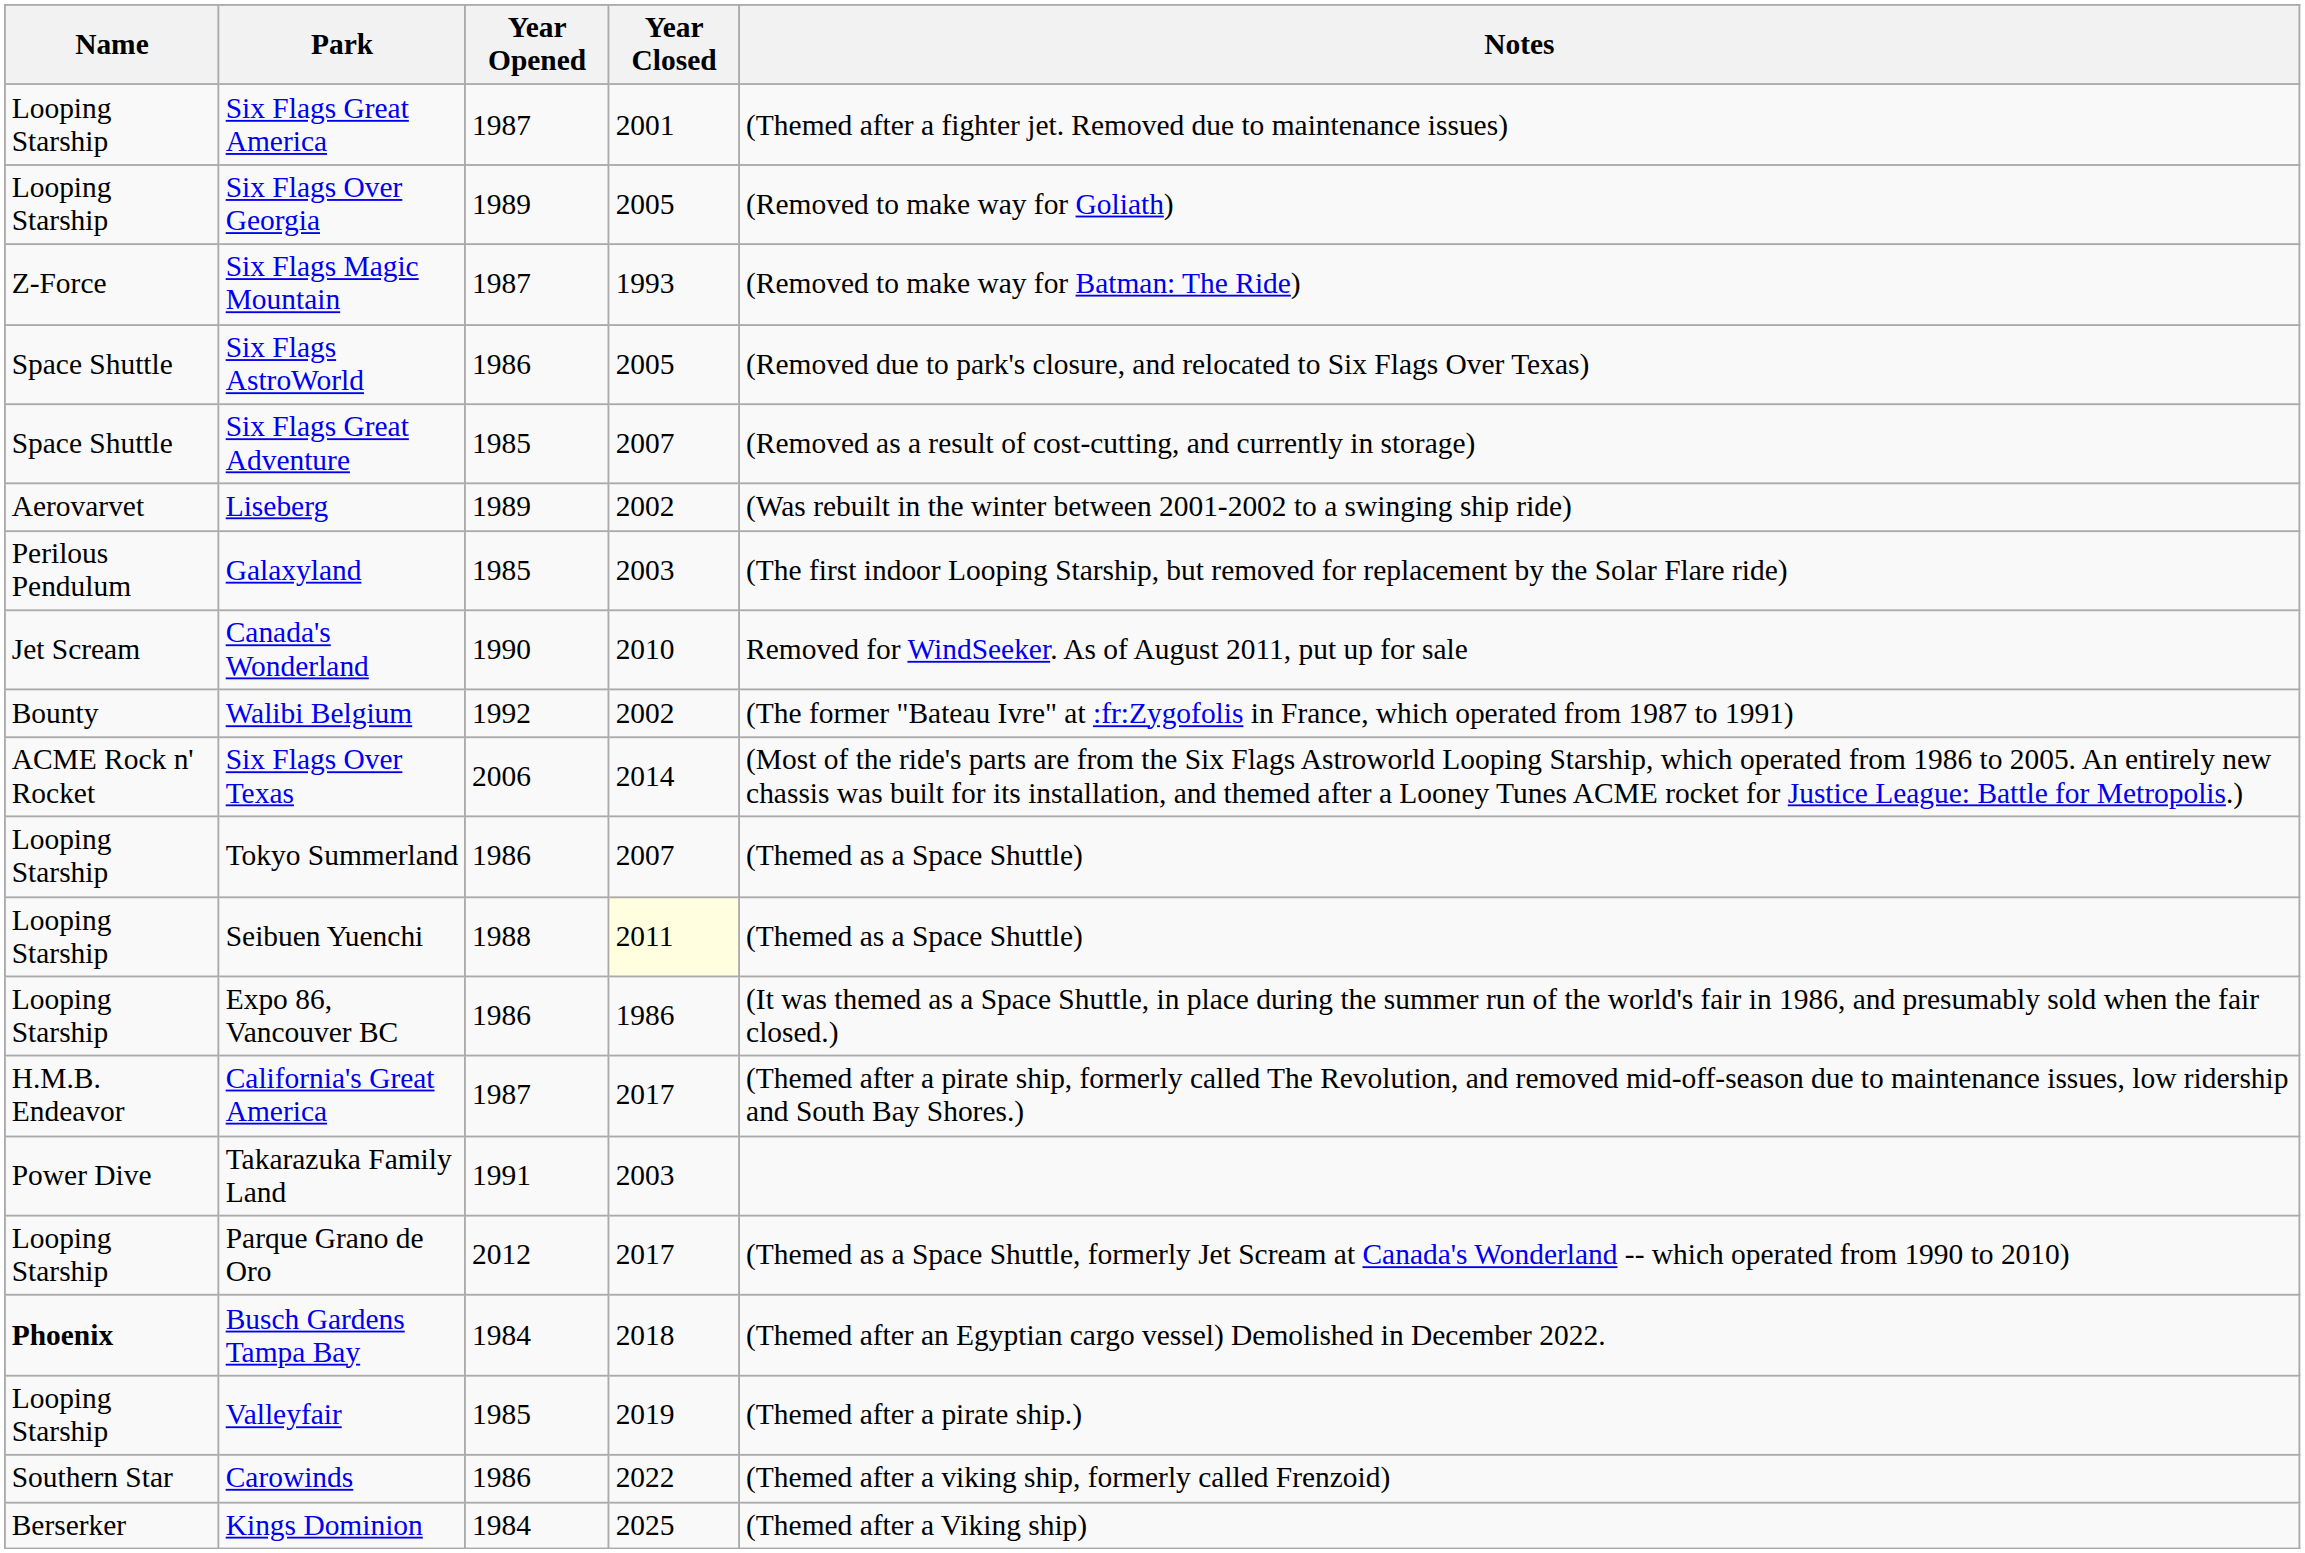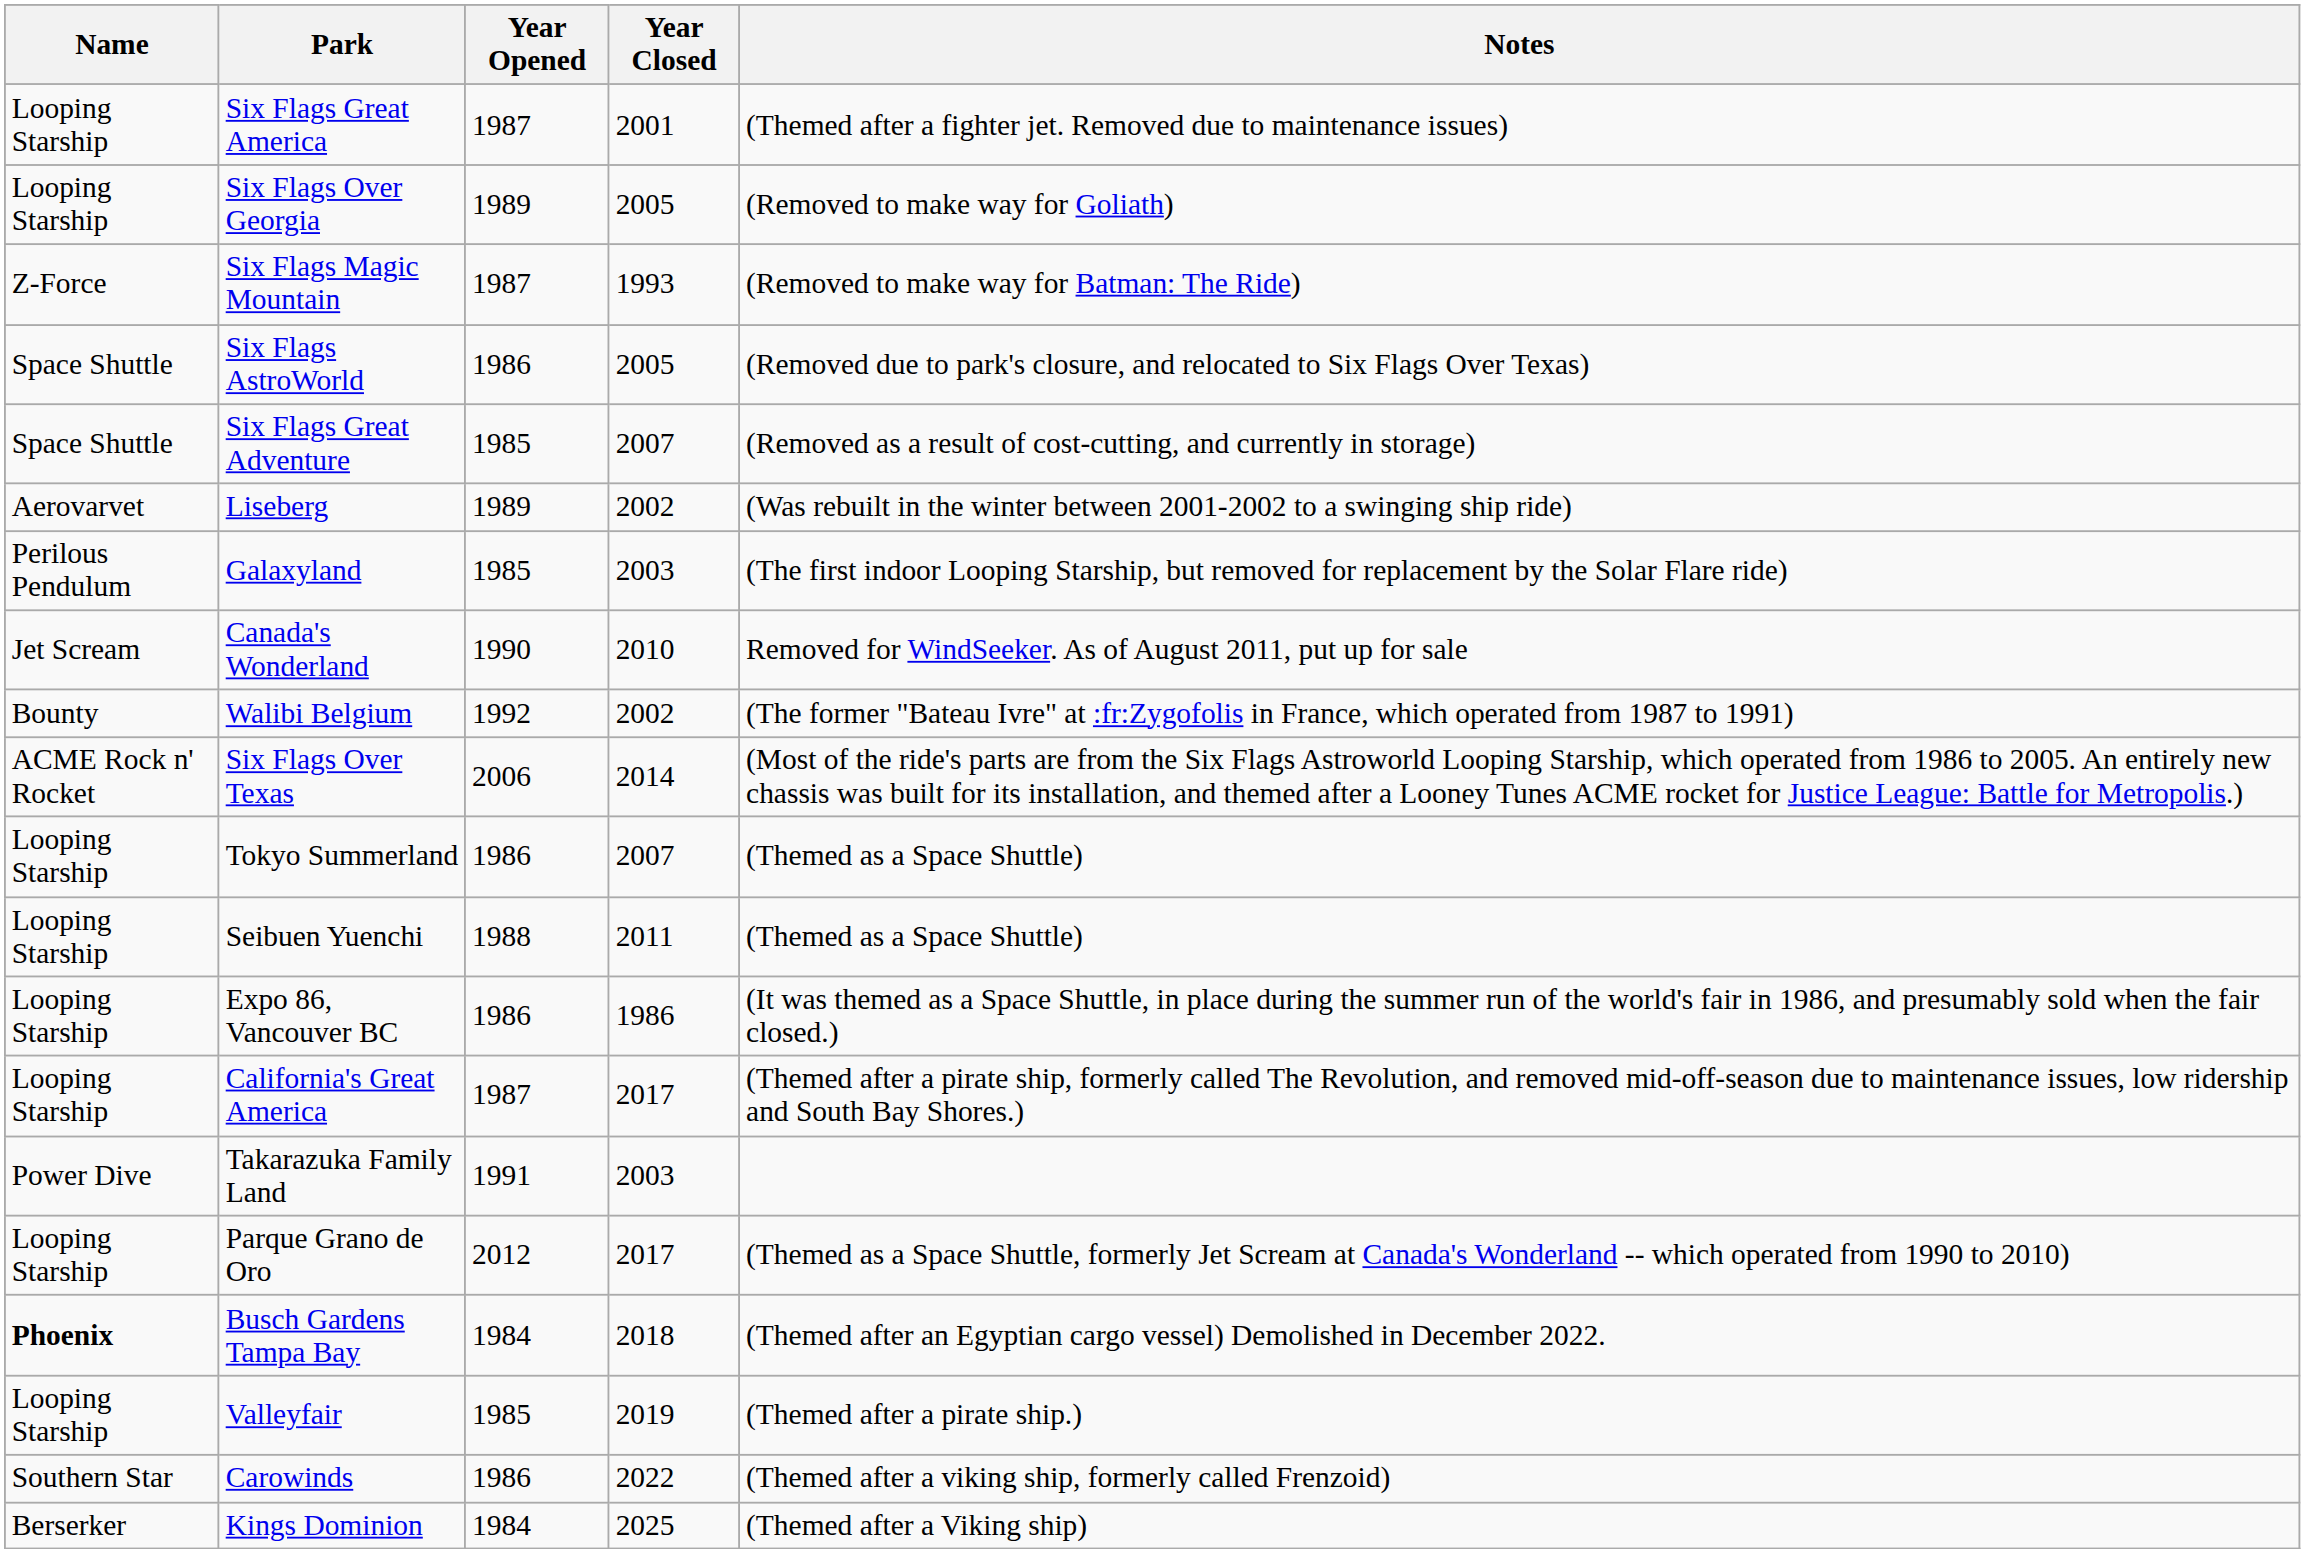 <table class="wikitable sortable">
 <tr>
 <th>Name</th>
 <th>Park</th>
 <th>Year Opened</th>
 <th>Year Closed</th>
 <th>Notes</th>
 </tr>
 <tr>
 <td>Looping Starship</td>
 <td><a href='#'>Six Flags Great America</a></td>
 <td>1987</td>
 <td>2001</td>
 <td>(Themed after a fighter jet. Removed due to maintenance issues)</td>
 </tr>
 <tr>
 <td>Looping Starship</td>
 <td><a href='#'>Six Flags Over Georgia</a></td>
 <td>1989</td>
 <td>2005</td>
 <td>(Removed to make way for <a href='#'>Goliath</a>)</td>
 </tr>
 <tr>
 <td>Z-Force</td>
 <td><a href='#'>Six Flags Magic Mountain</a></td>
 <td>1987</td>
 <td>1993</td>
 <td>(Removed to make way for <a href='#'>Batman: The Ride</a>)</td>
 </tr>
 <tr>
 <td>Space Shuttle</td>
 <td><a href='#'>Six Flags AstroWorld</a></td>
 <td>1986</td>
 <td>2005</td>
 <td>(Removed due to park's closure, and relocated to Six Flags Over Texas)</td>
 </tr>
 <tr>
 <td>Space Shuttle</td>
 <td><a href='#'>Six Flags Great Adventure</a></td>
 <td>1985</td>
 <td>2007</td>
 <td>(Removed as a result of cost-cutting, and currently in storage)</td>
 </tr>
 <tr>
 <td>Aerovarvet</td>
 <td><a href='#'>Liseberg</a></td>
 <td>1989</td>
 <td>2002</td>
 <td>(Was rebuilt in the winter between 2001-2002 to a swinging ship ride)</td>
 </tr>
 <tr>
 <td>Perilous Pendulum</td>
 <td><a href='#'>Galaxyland</a></td>
 <td>1985</td>
 <td>2003</td>
 <td>(The first indoor Looping Starship, but removed for replacement by the Solar Flare ride)</td>
 </tr>
 <tr>
 <td>Jet Scream</td>
 <td><a href='#'>Canada's Wonderland</a></td>
 <td>1990</td>
 <td>2010</td>
 <td>Removed for <a href='#'>WindSeeker</a>. As of August 2011, put up for sale</td>
 </tr>
 <tr>
 <td>Bounty</td>
 <td><a href='#'>Walibi Belgium</a></td>
 <td>1992</td>
 <td>2002</td>
 <td>(The former "Bateau Ivre" at <a href='#'>:fr:Zygofolis</a> in France, which operated from 1987 to 1991)</td>
 </tr>
 <tr>
 <td>ACME Rock n' Rocket</td>
 <td><a href='#'>Six Flags Over Texas</a></td>
 <td>2006</td>
 <td>2014</td>
 <td>(Most of the ride's parts are from the Six Flags Astroworld Looping Starship, which operated from 1986 to 2005. An entirely new chassis was built for its installation, and themed after a Looney Tunes ACME rocket for <a href='#'>Justice League: Battle for Metropolis</a>.)</td>
 </tr>
 <tr>
 <td>Looping Starship</td>
 <td>Tokyo Summerland</td>
 <td>1986</td>
 <td>2007</td>
 <td>(Themed as a Space Shuttle)</td>
 </tr>
 <tr>
 <td>Looping Starship</td>
 <td>Seibuen Yuenchi</td>
 <td>1988</td>
-<td style="background: lightyellow;">2011</td>
+<td>2011</td>
 <td>(Themed as a Space Shuttle)</td>
 </tr>
 <tr>
 <td>Looping<br>Starship</td>
 <td>Expo 86, Vancouver BC</td>
 <td>1986</td>
 <td>1986</td>
 <td>(It was themed as a Space Shuttle, in place during the summer run of the world's fair in 1986, and presumably sold when the fair closed.)</td>
 </tr>
 <tr>
-<td>H.M.B. Endeavor</td>
+<td>Looping Starship</td>
 <td><a href='#'>California's Great America</a></td>
 <td>1987</td>
 <td>2017</td>
 <td>(Themed after a pirate ship, formerly called The Revolution, and removed mid-off-season due to maintenance issues, low ridership and South Bay Shores.)</td>
 </tr>
 <tr>
 <td>Power Dive</td>
 <td>Takarazuka Family Land</td>
 <td>1991</td>
 <td>2003</td>
 <td></td>
 </tr>
 <tr>
 <td>Looping Starship</td>
 <td>Parque Grano de Oro</td>
 <td>2012</td>
 <td>2017</td>
 <td>(Themed as a Space Shuttle, formerly Jet Scream at <a href='#'>Canada's Wonderland</a> -- which operated from 1990 to 2010)</td>
 </tr>
 <tr>
 <td><strong>Phoenix</strong></td>
 <td><a href='#'>Busch Gardens Tampa Bay</a></td>
 <td>1984</td>
 <td>2018</td>
 <td>(Themed after an Egyptian cargo vessel) Demolished in December 2022.</td>
 </tr>
 <tr>
 <td>Looping Starship</td>
 <td><a href='#'>Valleyfair</a></td>
 <td>1985</td>
 <td>2019</td>
 <td>(Themed after a pirate ship.)</td>
 </tr>
 <tr>
 <td>Southern Star</td>
 <td><a href='#'>Carowinds</a></td>
 <td>1986</td>
 <td>2022</td>
 <td>(Themed after a viking ship, formerly called Frenzoid)</td>
 </tr>
 <tr>
 <td>Berserker</td>
 <td><a href='#'>Kings Dominion</a></td>
 <td>1984</td>
 <td>2025</td>
 <td>(Themed after a Viking ship)</td>
 </tr>
 <tr>
 </tr>
 </table>
